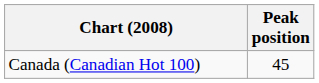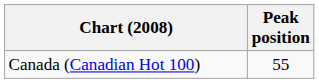 <table class="wikitable">
 <tr>
 <th style="width:220px;">Chart (2008)</th>
 <th>Peak<br>position</th>
 </tr>
 <tr>
 <td>Canada (<a href='#'>Canadian Hot 100</a>)</td>
-<td style="text-align:center;">45</td>
+<td style="text-align:center;">55</td>
 </tr>
 </table>
